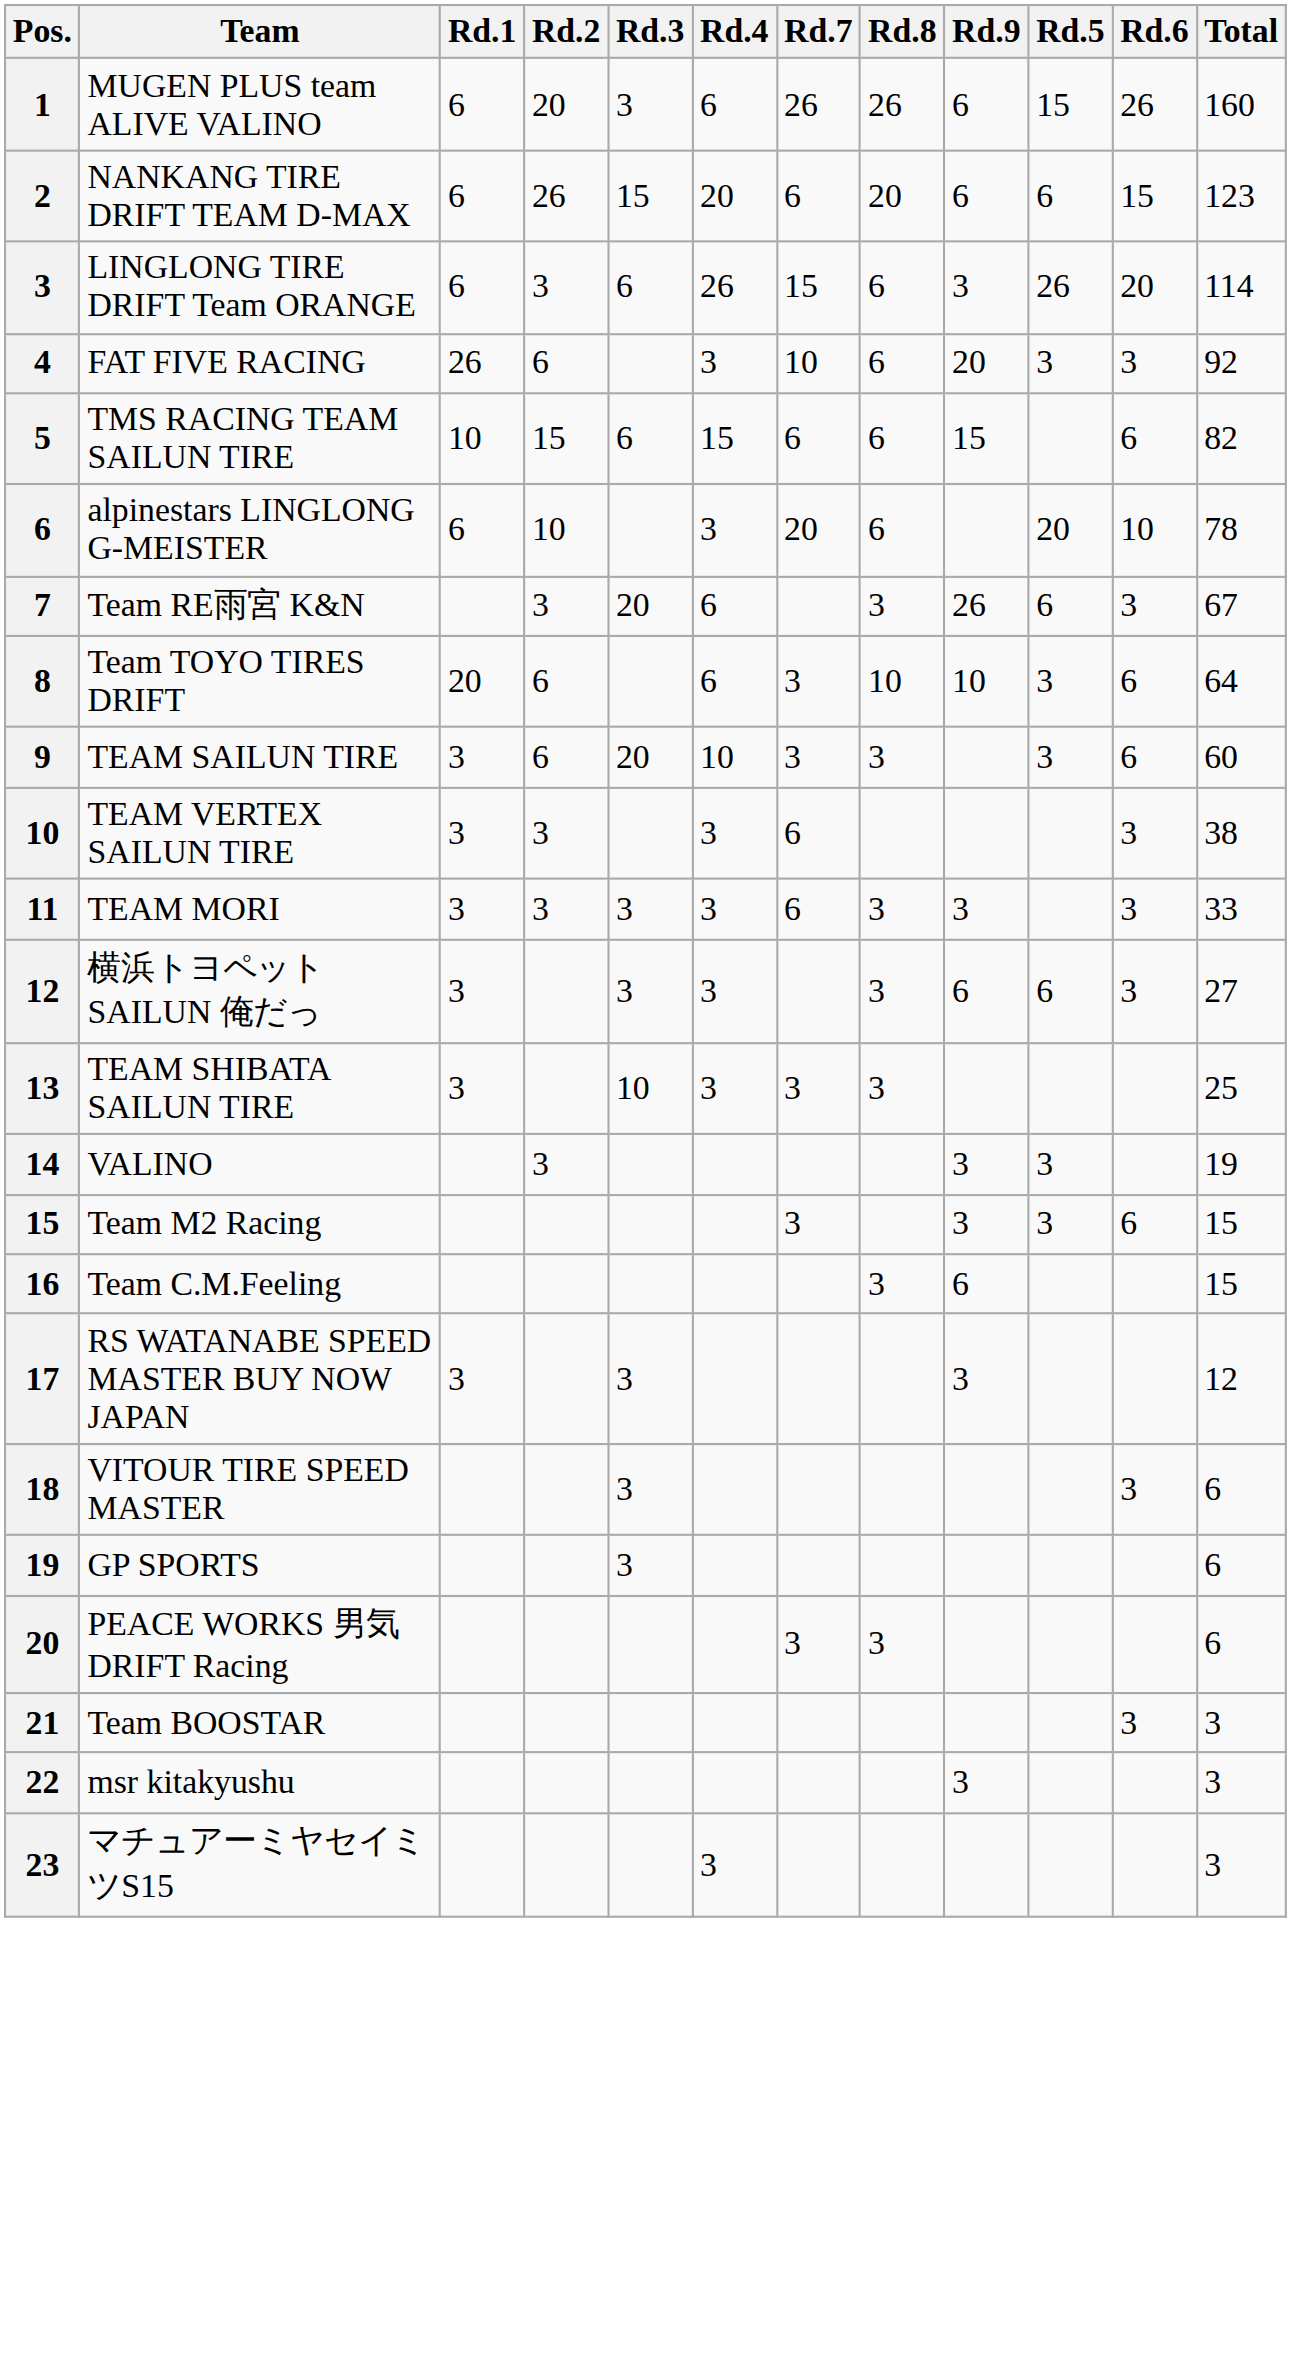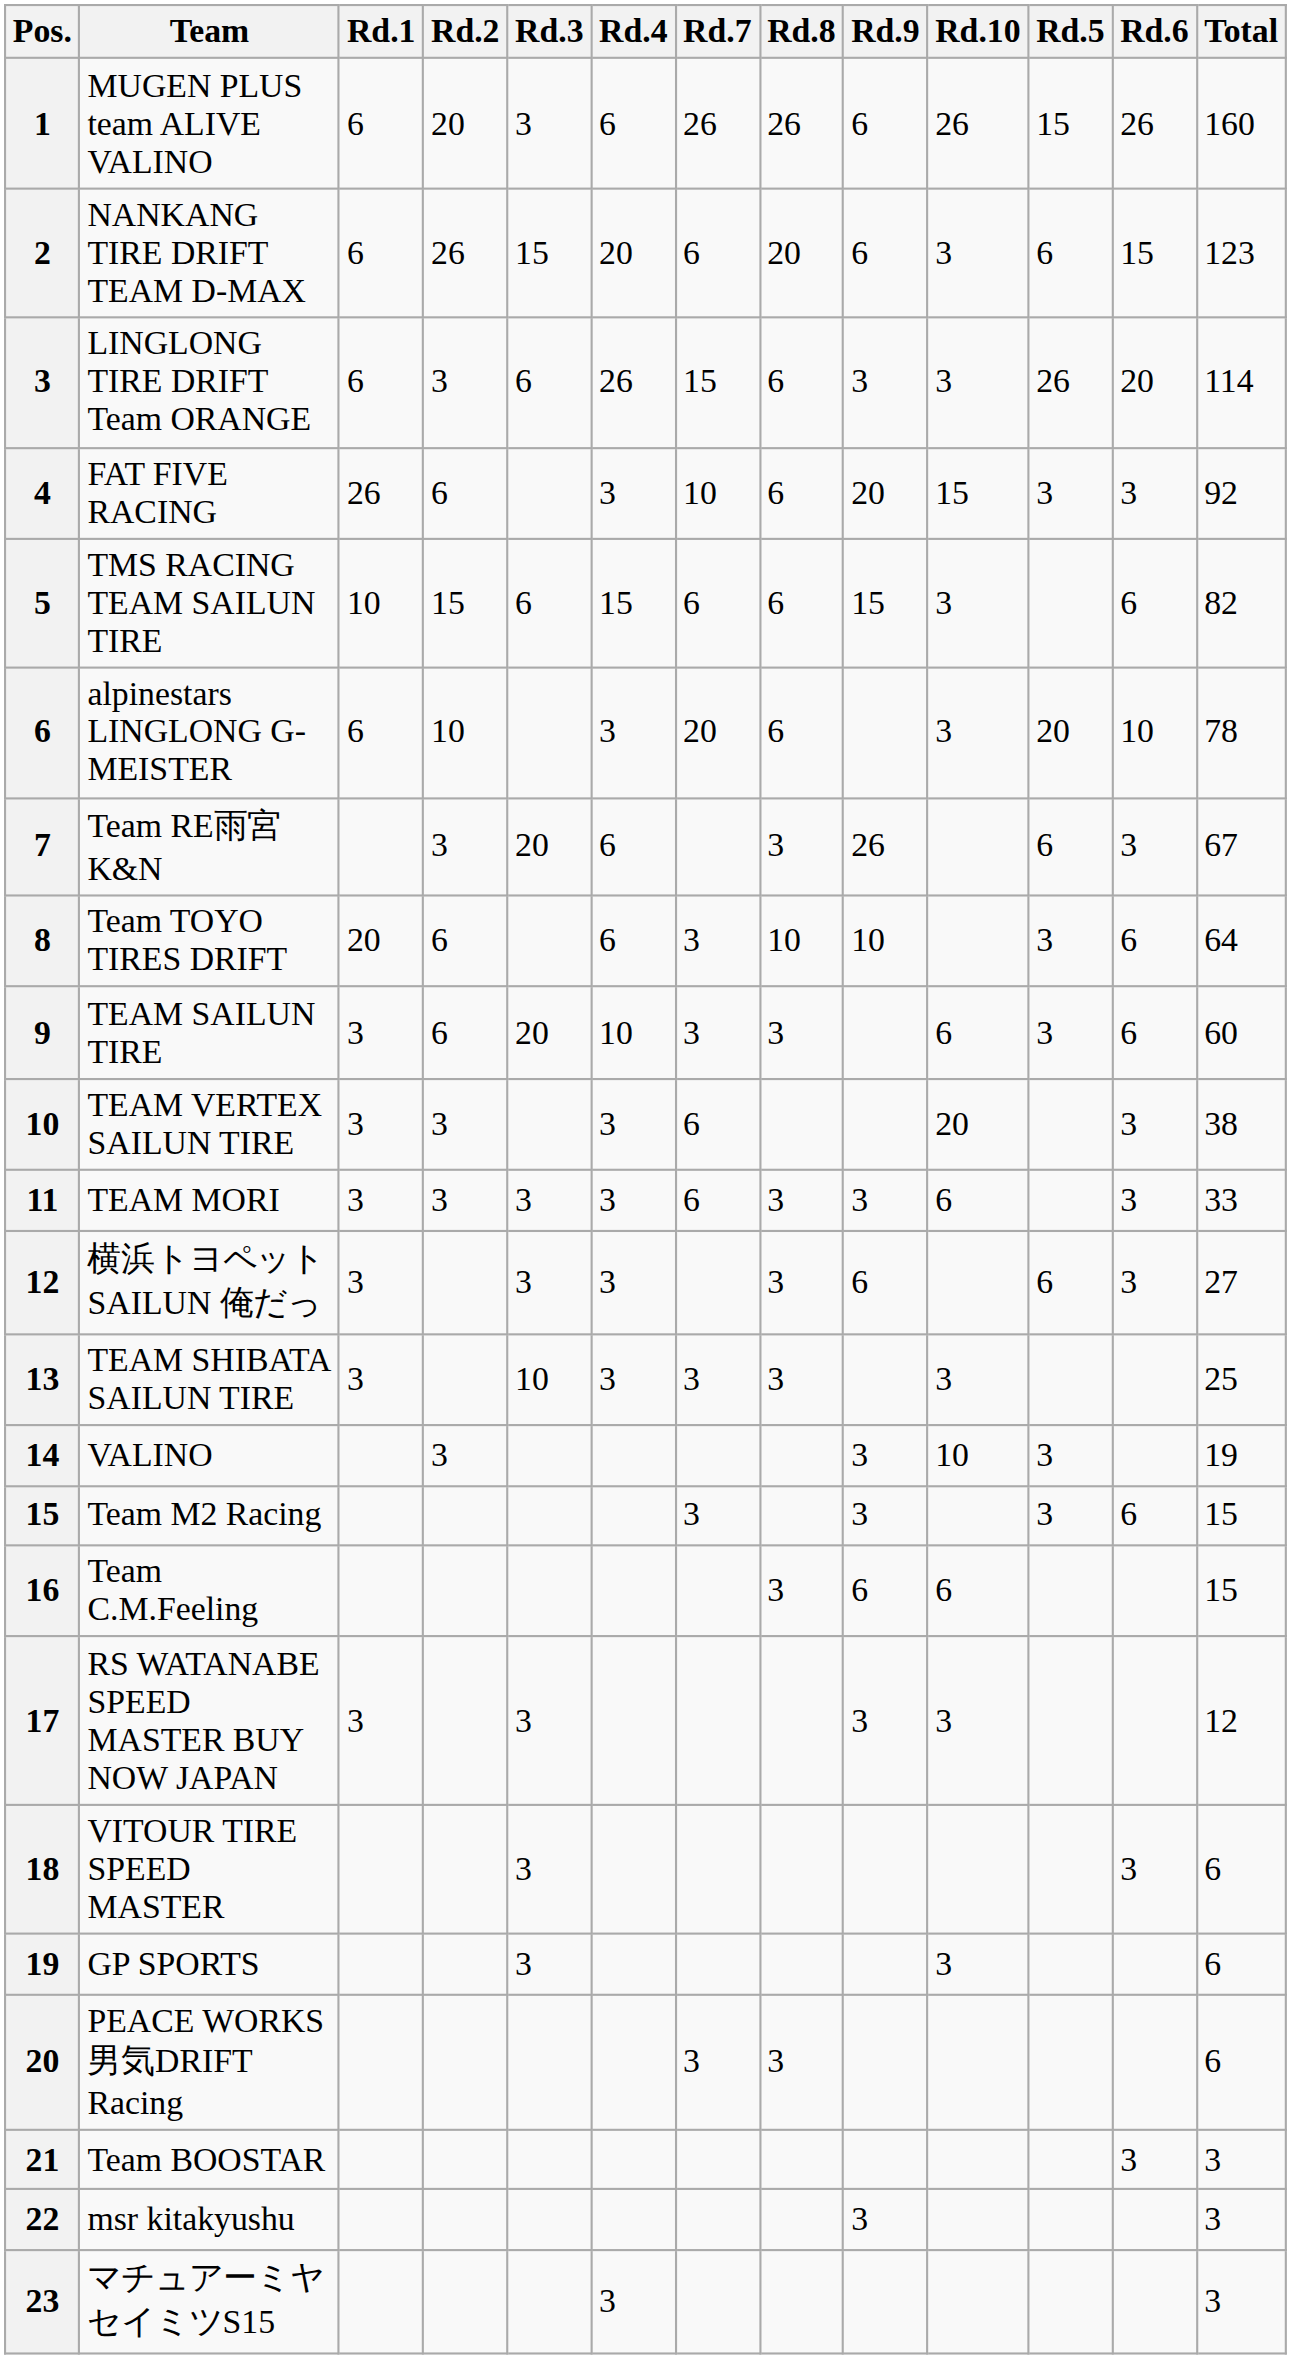 <table class="wikitable">
 <tr>
 <th>Pos.</th>
 <th>Team</th>
 <th>Rd.1</th>
 <th>Rd.2</th>
 <th>Rd.3</th>
 <th>Rd.4</th>
 <th>Rd.7</th>
 <th>Rd.8</th>
 <th>Rd.9</th>
+<th>Rd.10</th>
 <th>Rd.5</th>
 <th>Rd.6</th>
 <th>Total</th>
 </tr>
 <tr>
 <th>1</th>
 <td>MUGEN PLUS team ALIVE VALINO</td>
 <td>6</td>
 <td>20</td>
 <td>3</td>
 <td>6</td>
 <td>26</td>
 <td>26</td>
 <td>6</td>
+<td>26</td>
 <td>15</td>
 <td>26</td>
 <td>160</td>
 </tr>
 <tr>
 <th>2</th>
 <td>NANKANG TIRE DRIFT TEAM D-MAX</td>
 <td>6</td>
 <td>26</td>
 <td>15</td>
 <td>20</td>
 <td>6</td>
 <td>20</td>
 <td>6</td>
+<td>3</td>
 <td>6</td>
 <td>15</td>
 <td>123</td>
 </tr>
 <tr>
 <th>3</th>
 <td>LINGLONG TIRE DRIFT Team ORANGE</td>
 <td>6</td>
 <td>3</td>
 <td>6</td>
 <td>26</td>
 <td>15</td>
 <td>6</td>
+<td>3</td>
 <td>3</td>
 <td>26</td>
 <td>20</td>
 <td>114</td>
 </tr>
 <tr>
 <th>4</th>
 <td>FAT FIVE RACING</td>
 <td>26</td>
 <td>6</td>
 <td>　</td>
 <td>3</td>
 <td>10</td>
 <td>6</td>
 <td>20</td>
+<td>15</td>
 <td>3</td>
 <td>3</td>
 <td>92</td>
 </tr>
 <tr>
 <th>5</th>
 <td>TMS RACING TEAM SAILUN TIRE</td>
 <td>10</td>
 <td>15</td>
 <td>6</td>
 <td>15</td>
 <td>6</td>
 <td>6</td>
 <td>15</td>
+<td>3</td>
 <td>　</td>
 <td>6</td>
 <td>82</td>
 </tr>
 <tr>
 <th>6</th>
 <td>alpinestars LINGLONG G-MEISTER</td>
 <td>6</td>
 <td>10</td>
 <td>　</td>
 <td>3</td>
 <td>20</td>
 <td>6</td>
 <td>　</td>
+<td>3</td>
 <td>20</td>
 <td>10</td>
 <td>78</td>
 </tr>
 <tr>
 <th>7</th>
 <td>Team RE雨宮 K&N</td>
 <td>　</td>
 <td>3</td>
 <td>20</td>
 <td>6</td>
 <td>　</td>
 <td>3</td>
 <td>26</td>
+<td>　</td>
 <td>6</td>
 <td>3</td>
 <td>67</td>
 </tr>
 <tr>
 <th>8</th>
 <td>Team TOYO TIRES DRIFT</td>
 <td>20</td>
 <td>6</td>
 <td>　</td>
 <td>6</td>
 <td>3</td>
 <td>10</td>
 <td>10</td>
+<td>　</td>
 <td>3</td>
 <td>6</td>
 <td>64</td>
 </tr>
 <tr>
 <th>9</th>
 <td>TEAM SAILUN TIRE</td>
 <td>3</td>
 <td>6</td>
 <td>20</td>
 <td>10</td>
 <td>3</td>
 <td>3</td>
 <td>　</td>
+<td>6</td>
 <td>3</td>
 <td>6</td>
 <td>60</td>
 </tr>
 <tr>
 <th>10</th>
 <td>TEAM VERTEX SAILUN TIRE</td>
 <td>3</td>
 <td>3</td>
 <td>　</td>
 <td>3</td>
 <td>6</td>
 <td>　</td>
 <td>　</td>
+<td>20</td>
 <td>　</td>
 <td>3</td>
 <td>38</td>
 </tr>
 <tr>
 <th>11</th>
 <td>TEAM MORI</td>
 <td>3</td>
 <td>3</td>
 <td>3</td>
 <td>3</td>
 <td>6</td>
 <td>3</td>
 <td>3</td>
+<td>6</td>
 <td>　</td>
 <td>3</td>
 <td>33</td>
 </tr>
 <tr>
 <th>12</th>
 <td>横浜トヨペット SAILUN 俺だっ</td>
 <td>3</td>
 <td>　</td>
 <td>3</td>
 <td>3</td>
 <td>　</td>
 <td>3</td>
 <td>6</td>
+<td>　</td>
 <td>6</td>
 <td>3</td>
 <td>27</td>
 </tr>
 <tr>
 <th>13</th>
 <td>TEAM SHIBATA SAILUN TIRE</td>
 <td>3</td>
 <td>　</td>
 <td>10</td>
 <td>3</td>
 <td>3</td>
 <td>3</td>
 <td>　</td>
+<td>3</td>
 <td>　</td>
 <td>　</td>
 <td>25</td>
 </tr>
 <tr>
 <th>14</th>
 <td>VALINO</td>
 <td>　</td>
 <td>3</td>
 <td>　</td>
 <td>　</td>
 <td>　</td>
 <td>　</td>
 <td>3</td>
+<td>10</td>
 <td>3</td>
 <td>　</td>
 <td>19</td>
 </tr>
 <tr>
 <th>15</th>
 <td>Team M2 Racing</td>
 <td>　</td>
 <td>　</td>
 <td>　</td>
 <td>　</td>
 <td>3</td>
 <td>　</td>
 <td>3</td>
+<td>　</td>
 <td>3</td>
 <td>6</td>
 <td>15</td>
 </tr>
 <tr>
 <th>16</th>
 <td>Team C.M.Feeling</td>
 <td>　</td>
 <td>　</td>
 <td>　</td>
 <td>　</td>
 <td>　</td>
 <td>3</td>
+<td>6</td>
 <td>6</td>
 <td>　</td>
 <td>　</td>
 <td>15</td>
 </tr>
 <tr>
 <th>17</th>
 <td>RS WATANABE SPEED MASTER BUY NOW JAPAN</td>
 <td>3</td>
 <td>　</td>
 <td>3</td>
 <td>　</td>
 <td>　</td>
 <td>　</td>
 <td>3</td>
+<td>3</td>
 <td>　</td>
 <td>　</td>
 <td>12</td>
 </tr>
 <tr>
 <th>18</th>
 <td>VITOUR TIRE SPEED MASTER</td>
 <td>　</td>
 <td>　</td>
 <td>3</td>
+<td>　</td>
 <td>　</td>
 <td>　</td>
 <td>　</td>
 <td>　</td>
 <td>　</td>
 <td>3</td>
 <td>6</td>
 </tr>
 <tr>
 <th>19</th>
 <td>GP SPORTS</td>
 <td>　</td>
 <td>　</td>
 <td>3</td>
 <td>　</td>
 <td>　</td>
 <td>　</td>
 <td>　</td>
+<td>3</td>
 <td>　</td>
 <td>　</td>
 <td>6</td>
 </tr>
 <tr>
 <th>20</th>
 <td>PEACE WORKS 男気DRIFT Racing</td>
 <td>　</td>
 <td>　</td>
 <td>　</td>
 <td>　</td>
 <td>3</td>
 <td>3</td>
 <td>　</td>
 <td>　</td>
 <td>　</td>
+<td>　</td>
 <td>6</td>
 </tr>
 <tr>
 <th>21</th>
 <td>Team BOOSTAR</td>
+<td>　</td>
 <td>　</td>
 <td>　</td>
 <td>　</td>
 <td>　</td>
 <td>　</td>
 <td>　</td>
 <td>　</td>
 <td>　</td>
 <td>3</td>
 <td>3</td>
 </tr>
 <tr>
 <th>22</th>
 <td>msr kitakyushu</td>
 <td>　</td>
 <td>　</td>
 <td>　</td>
 <td>　</td>
 <td>　</td>
 <td>　</td>
 <td>3</td>
 <td>　</td>
 <td>　</td>
+<td>　</td>
 <td>3</td>
 </tr>
 <tr>
 <th>23</th>
 <td>マチュアーミヤセイミツS15</td>
 <td>　</td>
 <td>　</td>
 <td>　</td>
 <td>3</td>
 <td>　</td>
 <td>　</td>
 <td>　</td>
 <td>　</td>
 <td>　</td>
+<td>　</td>
 <td>3</td>
 </tr>
 </table>
